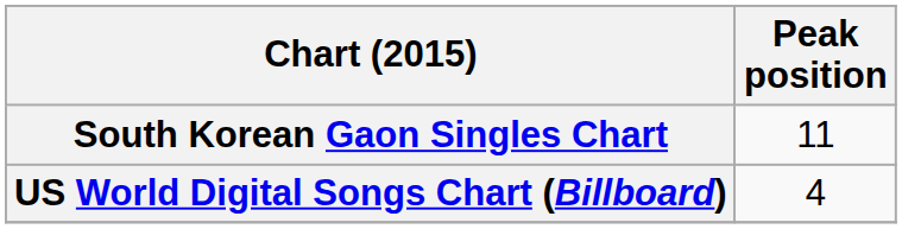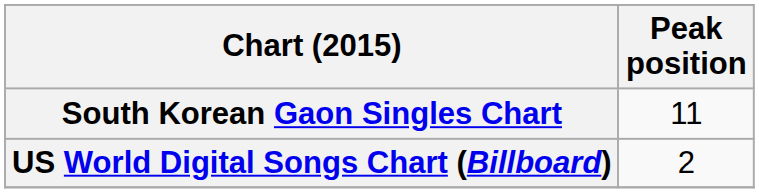 <table class="wikitable plainrowheaders sortable" style="text-align:center;">
 <tr>
 <th>Chart (2015)</th>
 <th scope="col">Peak<br>position</th>
 </tr>
 <tr>
 <th scope="row">South Korean <a href='#'>Gaon Singles Chart</a></th>
 <td>11</td>
 </tr>
 <tr>
 <th scope="row">US <a href='#'>World Digital Songs Chart</a> (<em><a href='#'>Billboard</a></em>)</th>
-<td>4</td>
+<td>2</td>
 </tr>
 <tr>
 </tr>
 </table>
